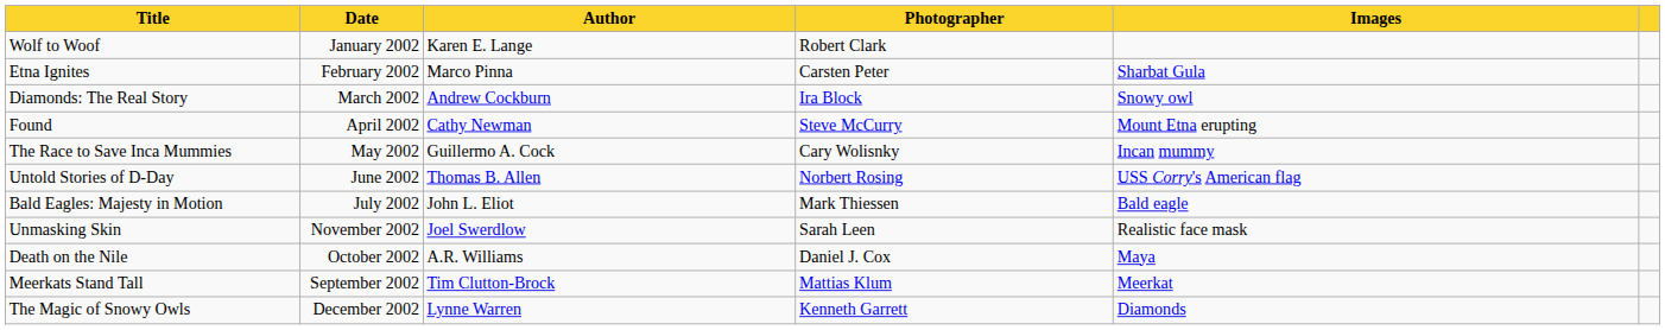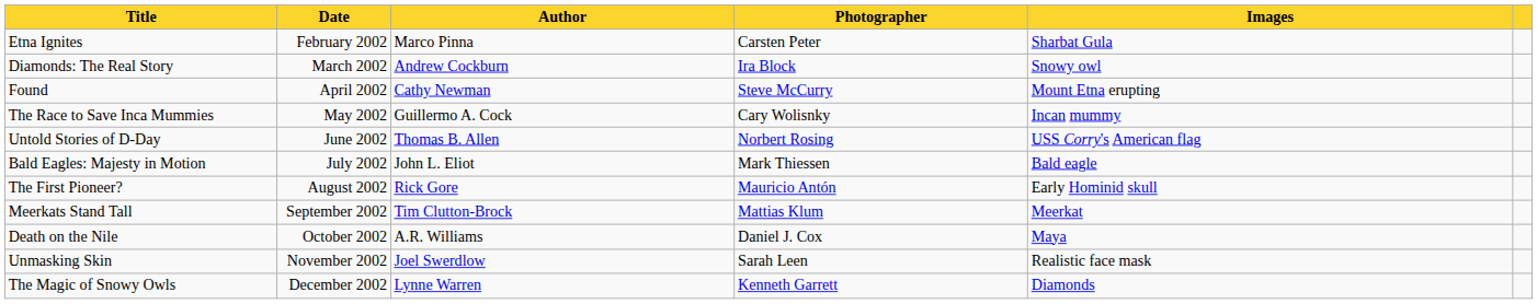 <table class="wikitable" style="width:100%">
 <tr>
 <th scope="col" style="background-color:#fbd42c;" width=275px>Title</th>
 <th scope="col" style="background-color:#fbd42c;" width=110>Date</th>
 <th scope="col" style="background-color:#fbd42c;">Author</th>
 <th scope="col" style="background-color:#fbd42c;">Photographer</th>
 <th scope="col" style="background-color:#fbd42c;">Images</th>
 <th scope="col" ! style="background-color:#fbd42c;"></th>
-</tr>
-<tr>
-<td scope="row">Wolf to Woof</td>
-<td style="text-align:right;">January 2002</td>
-<td>Karen E. Lange</td>
-<td>Robert Clark</td>
-<td></td>
-<td></td>
 </tr>
 <tr>
 <td scope="row">Etna Ignites</td>
 <td style="text-align:right;">February 2002</td>
 <td>Marco Pinna</td>
 <td>Carsten Peter</td>
 <td><a href='#'>Sharbat Gula</a></td>
 <td></td>
 </tr>
 <tr>
 <td scope="row">Diamonds: The Real Story</td>
 <td style="text-align:right;">March 2002</td>
 <td><a href='#'>Andrew Cockburn</a></td>
 <td><a href='#'>Ira Block</a></td>
 <td><a href='#'>Snowy owl</a></td>
 <td></td>
 </tr>
 <tr>
 <td scope="row">Found</td>
 <td style="text-align:right;">April 2002</td>
 <td><a href='#'>Cathy Newman</a></td>
 <td><a href='#'>Steve McCurry</a></td>
 <td><a href='#'>Mount Etna</a> erupting</td>
 <td></td>
 </tr>
 <tr>
 <td scope="row">The Race to Save Inca Mummies</td>
 <td style="text-align:right;">May 2002</td>
 <td>Guillermo A. Cock</td>
 <td>Cary Wolisnky</td>
 <td><a href='#'>Incan</a> <a href='#'>mummy</a></td>
 <td></td>
 </tr>
 <tr>
 <td scope="row">Untold Stories of D-Day</td>
 <td style="text-align:right;">June 2002</td>
 <td><a href='#'>Thomas B. Allen</a></td>
 <td><a href='#'>Norbert Rosing</a></td>
 <td><a href='#'>USS <em>Corry</em>'s</a> <a href='#'>American flag</a></td>
 <td></td>
 </tr>
 <tr>
 <td scope="row">Bald Eagles: Majesty in Motion</td>
 <td style="text-align:right;">July 2002</td>
 <td>John L. Eliot</td>
 <td>Mark Thiessen</td>
 <td><a href='#'>Bald eagle</a></td>
 <td></td>
 </tr>
 <tr>
-<td scope="row">Unmasking Skin</td>
-<td style="text-align:right;">November 2002</td>
-<td><a href='#'>Joel Swerdlow</a></td>
-<td>Sarah Leen</td>
-<td>Realistic face mask</td>
+<td scope="row">The First Pioneer?</td>
+<td style="text-align:right;">August 2002</td>
+<td><a href='#'>Rick Gore</a></td>
+<td><a href='#'>Mauricio Antón</a></td>
+<td>Early <a href='#'>Hominid</a> <a href='#'>skull</a></td>
+<td></td>
+</tr>
+<tr>
+<td scope="row">Meerkats Stand Tall</td>
+<td style="text-align:right;">September 2002</td>
+<td><a href='#'>Tim Clutton-Brock</a></td>
+<td><a href='#'>Mattias Klum</a></td>
+<td><a href='#'>Meerkat</a></td>
 <td></td>
 </tr>
 <tr>
 <td scope="row">Death on the Nile</td>
 <td style="text-align:right;">October 2002</td>
 <td>A.R. Williams</td>
 <td>Daniel J. Cox</td>
 <td><a href='#'>Maya</a></td>
 <td></td>
 </tr>
 <tr>
-<td scope="row">Meerkats Stand Tall</td>
-<td style="text-align:right;">September 2002</td>
-<td><a href='#'>Tim Clutton-Brock</a></td>
-<td><a href='#'>Mattias Klum</a></td>
-<td><a href='#'>Meerkat</a></td>
+<td scope="row">Unmasking Skin</td>
+<td style="text-align:right;">November 2002</td>
+<td><a href='#'>Joel Swerdlow</a></td>
+<td>Sarah Leen</td>
+<td>Realistic face mask</td>
 <td></td>
 </tr>
 <tr>
 <td scope="row">The Magic of Snowy Owls</td>
 <td style="text-align:right;">December 2002</td>
 <td><a href='#'>Lynne Warren</a></td>
 <td><a href='#'>Kenneth Garrett</a></td>
 <td><a href='#'>Diamonds</a></td>
 <td></td>
 </tr>
 </table>
